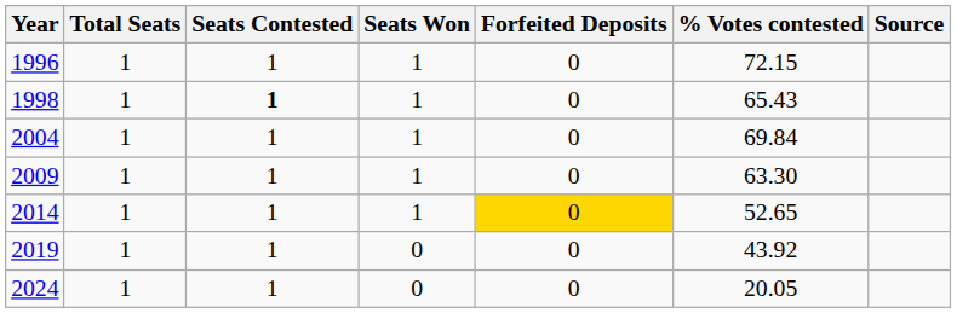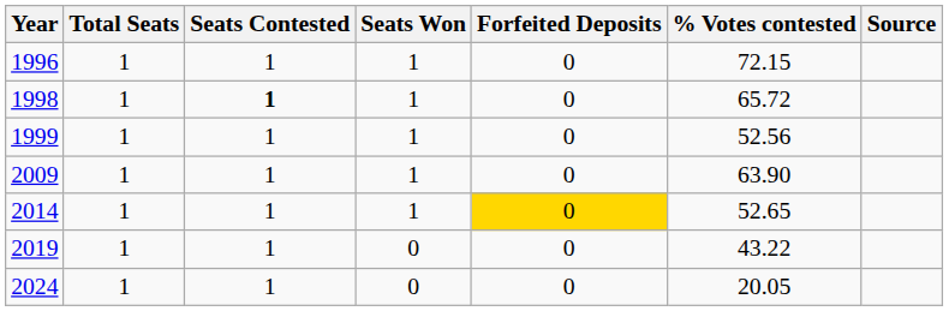 <table class="wikitable sortable" style="text-align:center;">
 <tr>
 <th>Year</th>
 <th>Total Seats</th>
 <th>Seats Contested</th>
 <th>Seats Won</th>
 <th>Forfeited Deposits</th>
 <th>% Votes contested</th>
 <th>Source</th>
 </tr>
 <tr>
 <td><a href='#'>1996</a></td>
 <td>1</td>
 <td>1</td>
 <td>1</td>
 <td>0</td>
 <td>72.15</td>
 <td></td>
 </tr>
 <tr>
 <td><a href='#'>1998</a></td>
 <td>1</td>
 <td><strong>1</strong></td>
 <td>1</td>
 <td>0</td>
-<td>65.43</td>
+<td>65.72</td>
 <td></td>
 </tr>
 <tr>
-<td><a href='#'>2004</a></td>
+<td><a href='#'>1999</a></td>
 <td>1</td>
 <td>1</td>
 <td>1</td>
 <td>0</td>
-<td>69.84</td>
+<td>52.56</td>
 <td></td>
 </tr>
 <tr>
 <td><a href='#'>2009</a></td>
 <td>1</td>
 <td>1</td>
 <td>1</td>
 <td>0</td>
-<td>63.30</td>
+<td>63.90</td>
 <td></td>
 </tr>
 <tr>
 <td><a href='#'>2014</a></td>
 <td>1</td>
 <td>1</td>
 <td>1</td>
 <td style="background: gold;">0</td>
 <td>52.65</td>
 <td></td>
 </tr>
 <tr>
 <td><a href='#'>2019</a></td>
 <td>1</td>
 <td>1</td>
 <td>0</td>
 <td>0</td>
-<td>43.92</td>
+<td>43.22</td>
 <td></td>
 </tr>
 <tr>
 <td><a href='#'>2024</a></td>
 <td>1</td>
 <td>1</td>
 <td>0</td>
 <td>0</td>
 <td>20.05</td>
 <td></td>
 </tr>
 </table>
